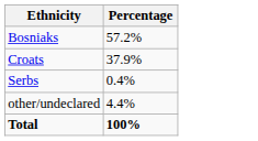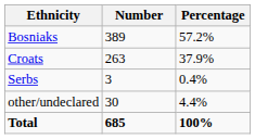 <table class="wikitable">
 <tr>
 <th width="100px">Ethnicity</th>
+<th width="80px">Number</th>
 <th width="80px">Percentage</th>
 </tr>
 <tr>
 <td><a href='#'>Bosniaks</a></td>
+<td>389</td>
 <td>57.2%</td>
 </tr>
 <tr>
 <td><a href='#'>Croats</a></td>
+<td>263</td>
 <td>37.9%</td>
 </tr>
 <tr>
 <td><a href='#'>Serbs</a></td>
+<td>3</td>
 <td>0.4%</td>
 </tr>
 <tr>
 <td>other/undeclared</td>
+<td>30</td>
 <td>4.4%</td>
 </tr>
 <tr>
 <td><strong>Total</strong></td>
+<td><strong>685</strong></td>
 <td><strong>100%</strong></td>
 </tr>
 </table>
